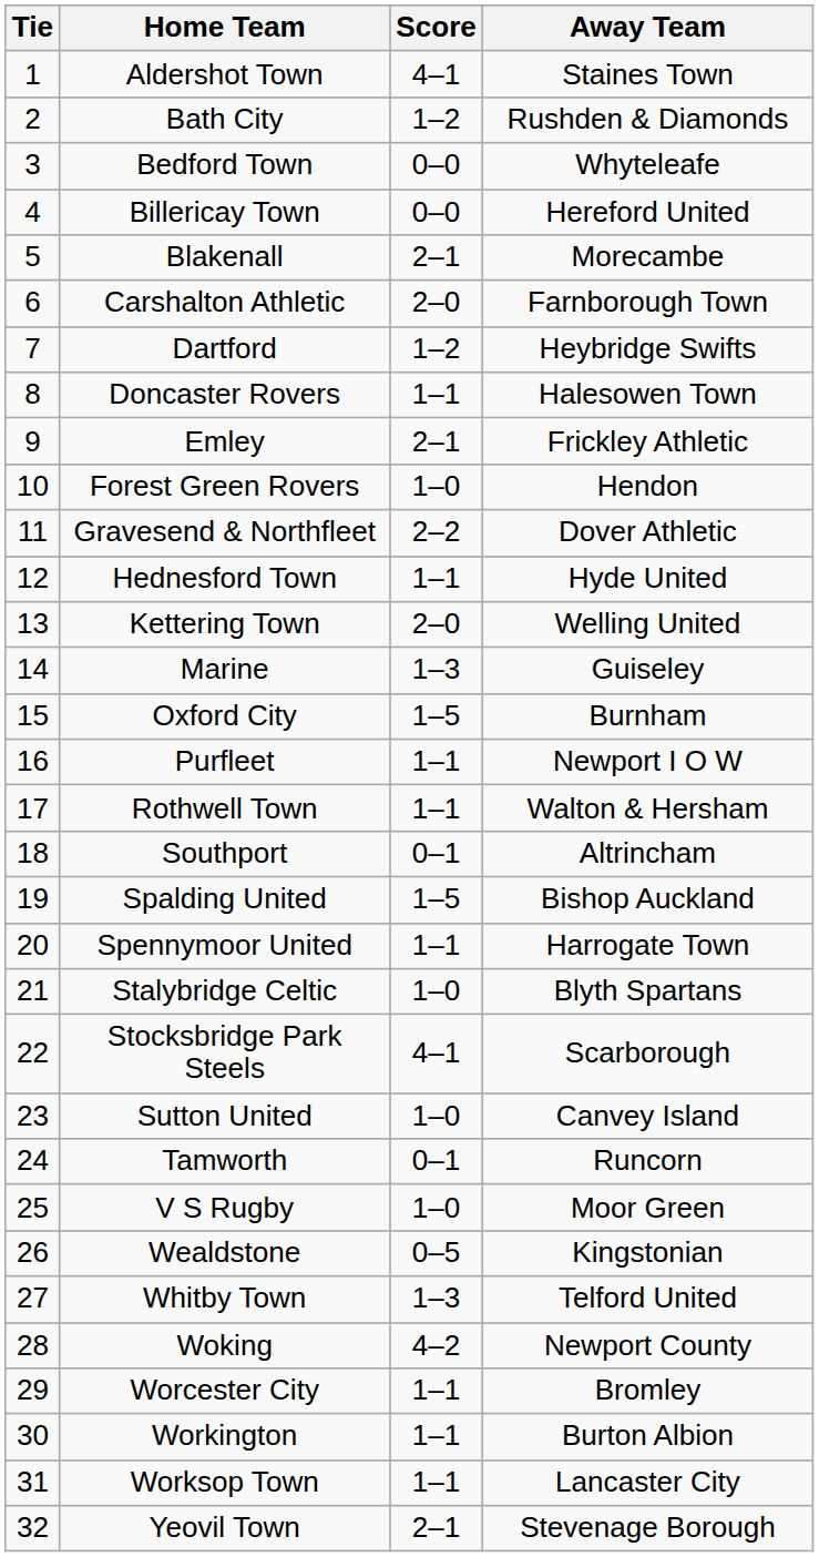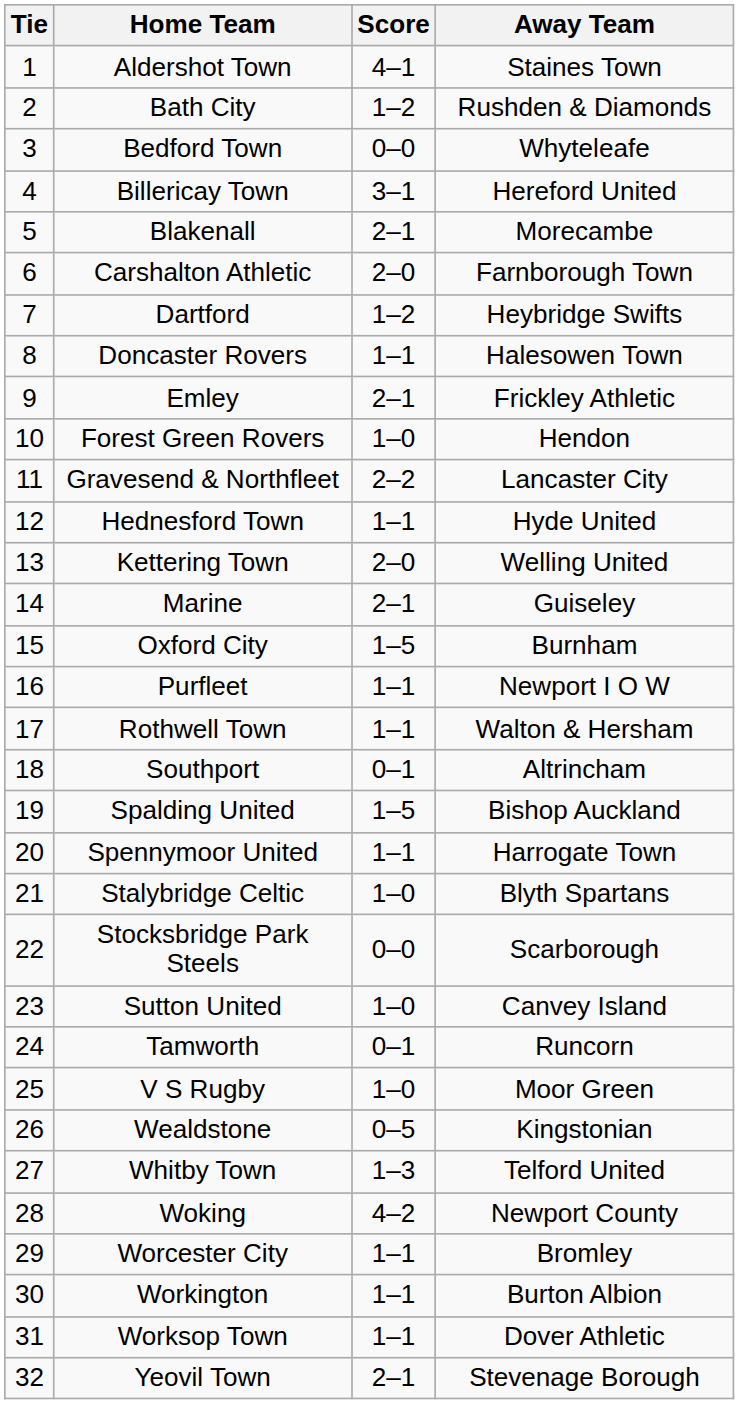 <table class="wikitable" style="text-align:center;">
 <tr>
 <th width=20>Tie</th>
 <th width=175>Home Team</th>
 <th width=20>Score</th>
 <th width=175>Away Team</th>
 </tr>
 <tr>
 <td>1</td>
 <td>Aldershot Town</td>
 <td>4–1</td>
 <td>Staines Town</td>
 </tr>
 <tr>
 <td>2</td>
 <td>Bath City</td>
 <td>1–2</td>
 <td>Rushden & Diamonds</td>
 </tr>
 <tr>
 <td>3</td>
 <td>Bedford Town</td>
 <td>0–0</td>
 <td>Whyteleafe</td>
 </tr>
 <tr>
 <td>4</td>
 <td>Billericay Town</td>
-<td>0–0</td>
+<td>3–1</td>
 <td>Hereford United</td>
 </tr>
 <tr>
 <td>5</td>
 <td>Blakenall</td>
 <td>2–1</td>
 <td>Morecambe</td>
 </tr>
 <tr>
 <td>6</td>
 <td>Carshalton Athletic</td>
 <td>2–0</td>
 <td>Farnborough Town</td>
 </tr>
 <tr>
 <td>7</td>
 <td>Dartford</td>
 <td>1–2</td>
 <td>Heybridge Swifts</td>
 </tr>
 <tr>
 <td>8</td>
 <td>Doncaster Rovers</td>
 <td>1–1</td>
 <td>Halesowen Town</td>
 </tr>
 <tr>
 <td>9</td>
 <td>Emley</td>
 <td>2–1</td>
 <td>Frickley Athletic</td>
 </tr>
 <tr>
 <td>10</td>
 <td>Forest Green Rovers</td>
 <td>1–0</td>
 <td>Hendon</td>
 </tr>
 <tr>
 <td>11</td>
 <td>Gravesend & Northfleet</td>
 <td>2–2</td>
-<td>Dover Athletic</td>
+<td>Lancaster City</td>
 </tr>
 <tr>
 <td>12</td>
 <td>Hednesford Town</td>
 <td>1–1</td>
 <td>Hyde United</td>
 </tr>
 <tr>
 <td>13</td>
 <td>Kettering Town</td>
 <td>2–0</td>
 <td>Welling United</td>
 </tr>
 <tr>
 <td>14</td>
 <td>Marine</td>
-<td>1–3</td>
+<td>2–1</td>
 <td>Guiseley</td>
 </tr>
 <tr>
 <td>15</td>
 <td>Oxford City</td>
 <td>1–5</td>
 <td>Burnham</td>
 </tr>
 <tr>
 <td>16</td>
 <td>Purfleet</td>
 <td>1–1</td>
 <td>Newport I O W</td>
 </tr>
 <tr>
 <td>17</td>
 <td>Rothwell Town</td>
 <td>1–1</td>
 <td>Walton & Hersham</td>
 </tr>
 <tr>
 <td>18</td>
 <td>Southport</td>
 <td>0–1</td>
 <td>Altrincham</td>
 </tr>
 <tr>
 <td>19</td>
 <td>Spalding United</td>
 <td>1–5</td>
 <td>Bishop Auckland</td>
 </tr>
 <tr>
 <td>20</td>
 <td>Spennymoor United</td>
 <td>1–1</td>
 <td>Harrogate Town</td>
 </tr>
 <tr>
 <td>21</td>
 <td>Stalybridge Celtic</td>
 <td>1–0</td>
 <td>Blyth Spartans</td>
 </tr>
 <tr>
 <td>22</td>
 <td>Stocksbridge Park Steels</td>
-<td>4–1</td>
+<td>0–0</td>
 <td>Scarborough</td>
 </tr>
 <tr>
 <td>23</td>
 <td>Sutton United</td>
 <td>1–0</td>
 <td>Canvey Island</td>
 </tr>
 <tr>
 <td>24</td>
 <td>Tamworth</td>
 <td>0–1</td>
 <td>Runcorn</td>
 </tr>
 <tr>
 <td>25</td>
 <td>V S Rugby</td>
 <td>1–0</td>
 <td>Moor Green</td>
 </tr>
 <tr>
 <td>26</td>
 <td>Wealdstone</td>
 <td>0–5</td>
 <td>Kingstonian</td>
 </tr>
 <tr>
 <td>27</td>
 <td>Whitby Town</td>
 <td>1–3</td>
 <td>Telford United</td>
 </tr>
 <tr>
 <td>28</td>
 <td>Woking</td>
 <td>4–2</td>
 <td>Newport County</td>
 </tr>
 <tr>
 <td>29</td>
 <td>Worcester City</td>
 <td>1–1</td>
 <td>Bromley</td>
 </tr>
 <tr>
 <td>30</td>
 <td>Workington</td>
 <td>1–1</td>
 <td>Burton Albion</td>
 </tr>
 <tr>
 <td>31</td>
 <td>Worksop Town</td>
 <td>1–1</td>
-<td>Lancaster City</td>
+<td>Dover Athletic</td>
 </tr>
 <tr>
 <td>32</td>
 <td>Yeovil Town</td>
 <td>2–1</td>
 <td>Stevenage Borough</td>
 </tr>
 </table>
